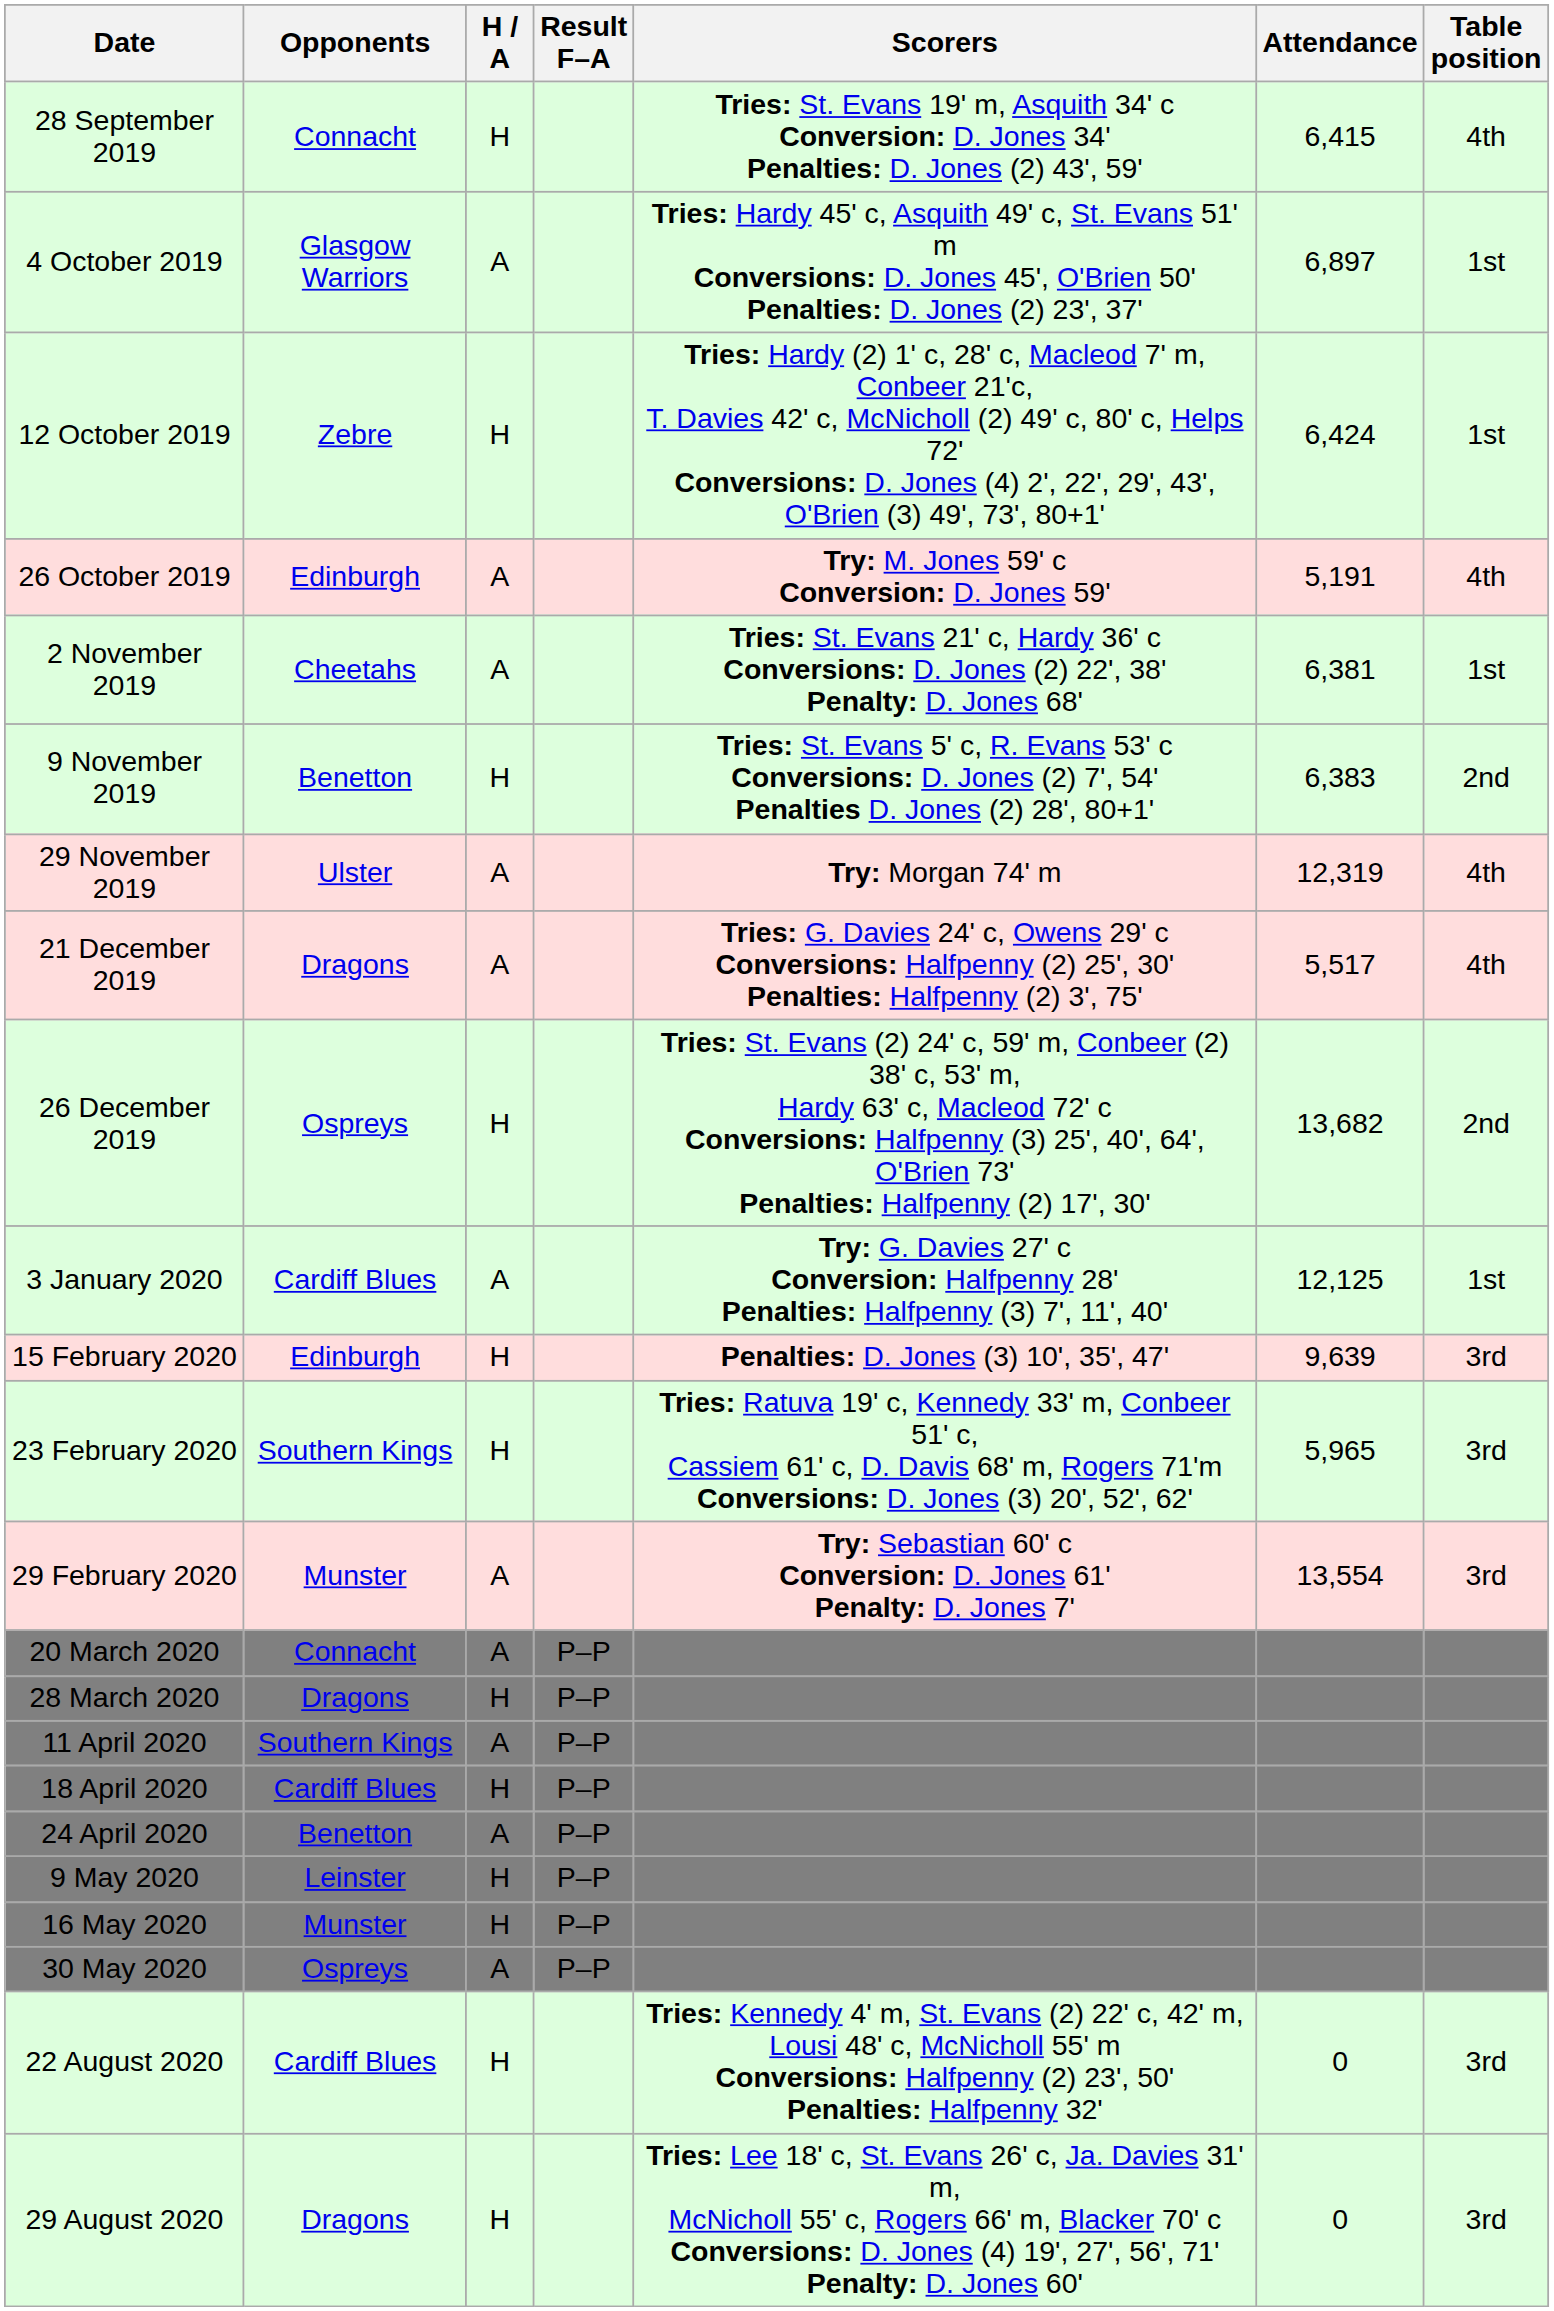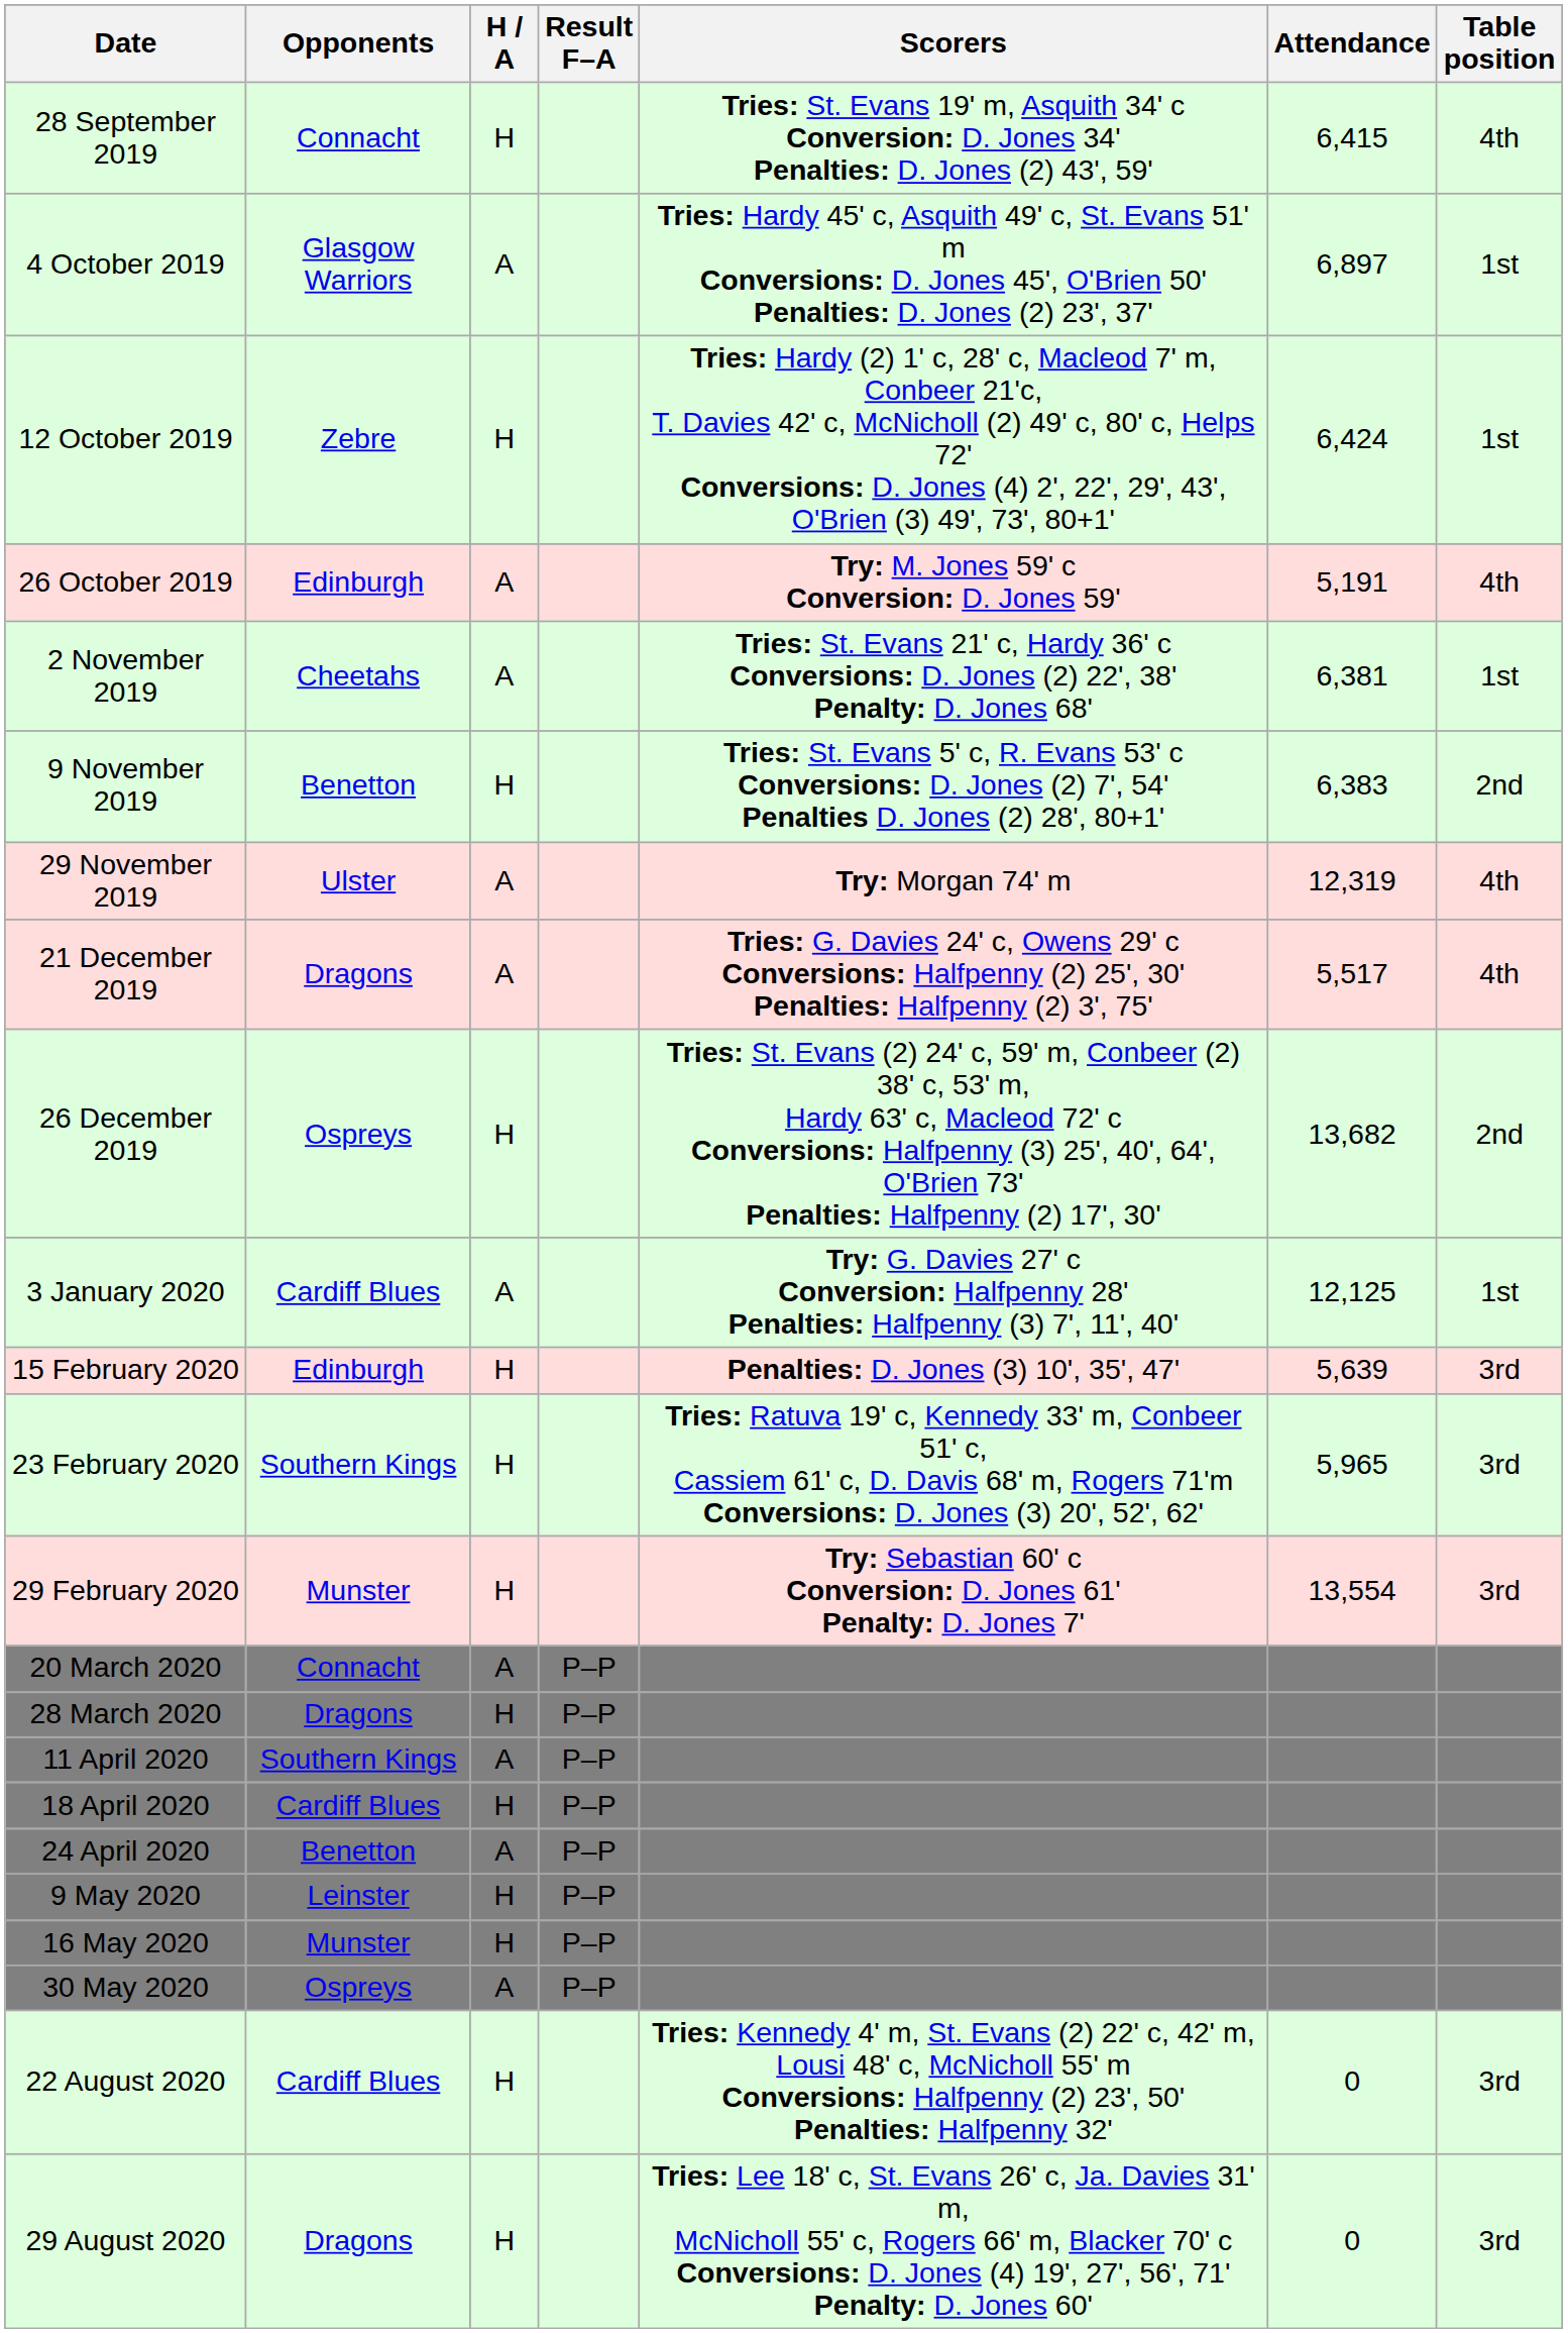 <table class="wikitable" style="text-align:center">
 <tr>
 <th>Date</th>
 <th>Opponents</th>
 <th>H / A</th>
 <th>Result<br>F–A</th>
 <th>Scorers</th>
 <th>Attendance</th>
 <th>Table<br>position</th>
 </tr>
 <tr bgcolor="#ddffdd">
 <td>28 September 2019</td>
 <td><a href='#'>Connacht</a></td>
 <td>H</td>
 <td></td>
 <td><strong>Tries:</strong> <a href='#'>St. Evans</a> 19' m, <a href='#'>Asquith</a> 34' c<br><strong>Conversion:</strong> <a href='#'>D. Jones</a> 34'<br><strong>Penalties:</strong> <a href='#'>D. Jones</a> (2) 43', 59'</td>
 <td>6,415</td>
 <td>4th</td>
 </tr>
 <tr bgcolor="#ddffdd">
 <td>4 October 2019</td>
 <td><a href='#'>Glasgow Warriors</a></td>
 <td>A</td>
 <td></td>
 <td><strong>Tries:</strong> <a href='#'>Hardy</a> 45' c, <a href='#'>Asquith</a> 49' c, <a href='#'>St. Evans</a> 51' m<br><strong>Conversions:</strong> <a href='#'>D. Jones</a> 45', <a href='#'>O'Brien</a> 50'<br><strong>Penalties:</strong> <a href='#'>D. Jones</a> (2) 23', 37'</td>
 <td>6,897</td>
 <td>1st</td>
 </tr>
 <tr bgcolor="#ddffdd">
 <td>12 October 2019</td>
 <td><a href='#'>Zebre</a></td>
 <td>H</td>
 <td></td>
 <td><strong>Tries:</strong> <a href='#'>Hardy</a> (2) 1' c, 28' c, <a href='#'>Macleod</a> 7' m, <a href='#'>Conbeer</a> 21'c,<br><a href='#'>T. Davies</a> 42' c, <a href='#'>McNicholl</a> (2) 49' c, 80' c, <a href='#'>Helps</a> 72'<br><strong>Conversions:</strong> <a href='#'>D. Jones</a> (4) 2', 22', 29', 43',<br><a href='#'>O'Brien</a> (3) 49', 73', 80+1'</td>
 <td>6,424</td>
 <td>1st</td>
 </tr>
 <tr bgcolor="#ffdddd">
 <td>26 October 2019</td>
 <td><a href='#'>Edinburgh</a></td>
 <td>A</td>
 <td></td>
 <td><strong>Try:</strong> <a href='#'>M. Jones</a> 59' c <br> <strong>Conversion:</strong> <a href='#'>D. Jones</a> 59'</td>
 <td>5,191</td>
 <td>4th</td>
 </tr>
 <tr bgcolor="#ddffdd">
 <td>2 November 2019</td>
 <td><a href='#'>Cheetahs</a></td>
 <td>A</td>
 <td></td>
 <td><strong>Tries:</strong> <a href='#'>St. Evans</a> 21' c, <a href='#'>Hardy</a> 36' c<br><strong>Conversions:</strong> <a href='#'>D. Jones</a> (2) 22', 38'<br><strong>Penalty:</strong> <a href='#'>D. Jones</a> 68'</td>
 <td>6,381</td>
 <td>1st</td>
 </tr>
 <tr bgcolor="#ddffdd">
 <td>9 November 2019</td>
 <td><a href='#'>Benetton</a></td>
 <td>H</td>
 <td></td>
 <td><strong>Tries:</strong> <a href='#'>St. Evans</a> 5' c, <a href='#'>R. Evans</a> 53' c <br><strong>Conversions:</strong> <a href='#'>D. Jones</a> (2) 7', 54'<br><strong>Penalties</strong> <a href='#'>D. Jones</a> (2) 28', 80+1'</td>
 <td>6,383</td>
 <td>2nd</td>
 </tr>
 <tr bgcolor="#ffdddd">
 <td>29 November 2019</td>
 <td><a href='#'>Ulster</a></td>
 <td>A</td>
 <td></td>
 <td><strong>Try:</strong> Morgan 74' m</td>
 <td>12,319</td>
 <td>4th</td>
 </tr>
 <tr bgcolor="#ffdddd">
 <td>21 December 2019</td>
 <td><a href='#'>Dragons</a></td>
 <td>A</td>
 <td></td>
 <td><strong>Tries:</strong> <a href='#'>G. Davies</a> 24' c, <a href='#'>Owens</a> 29' c<br><strong>Conversions:</strong> <a href='#'>Halfpenny</a> (2) 25', 30'<br><strong>Penalties:</strong> <a href='#'>Halfpenny</a> (2) 3', 75'</td>
 <td>5,517</td>
 <td>4th</td>
 </tr>
 <tr bgcolor="#ddffdd">
 <td>26 December 2019</td>
 <td><a href='#'>Ospreys</a></td>
 <td>H</td>
 <td></td>
 <td><strong>Tries:</strong> <a href='#'>St. Evans</a> (2) 24' c, 59' m, <a href='#'>Conbeer</a> (2) 38' c, 53' m,<br><a href='#'>Hardy</a> 63' c, <a href='#'>Macleod</a> 72' c<br><strong>Conversions:</strong> <a href='#'>Halfpenny</a> (3) 25', 40', 64', <a href='#'>O'Brien</a> 73'<br><strong>Penalties:</strong> <a href='#'>Halfpenny</a> (2) 17', 30'</td>
 <td>13,682</td>
 <td>2nd</td>
 </tr>
 <tr bgcolor="#ddffdd">
 <td>3 January 2020</td>
 <td><a href='#'>Cardiff Blues</a></td>
 <td>A</td>
 <td></td>
 <td><strong>Try:</strong> <a href='#'>G. Davies</a> 27' c<br><strong>Conversion:</strong> <a href='#'>Halfpenny</a> 28'<br><strong>Penalties:</strong> <a href='#'>Halfpenny</a> (3) 7', 11', 40'</td>
 <td>12,125</td>
 <td>1st</td>
 </tr>
 <tr bgcolor="#ffdddd">
 <td>15 February 2020</td>
 <td><a href='#'>Edinburgh</a></td>
 <td>H</td>
 <td></td>
 <td><strong>Penalties:</strong> <a href='#'>D. Jones</a> (3) 10', 35', 47'</td>
-<td>9,639</td>
+<td>5,639</td>
 <td>3rd</td>
 </tr>
 <tr bgcolor="#ddffdd">
 <td>23 February 2020</td>
 <td><a href='#'>Southern Kings</a></td>
 <td>H</td>
 <td></td>
 <td><strong>Tries:</strong> <a href='#'>Ratuva</a> 19' c, <a href='#'>Kennedy</a> 33' m, <a href='#'>Conbeer</a> 51' c,<br><a href='#'>Cassiem</a> 61' c, <a href='#'>D. Davis</a> 68' m, <a href='#'>Rogers</a> 71'm<br><strong>Conversions:</strong> <a href='#'>D. Jones</a> (3) 20', 52', 62'</td>
 <td>5,965</td>
 <td>3rd</td>
 </tr>
 <tr bgcolor="#ffdddd">
 <td>29 February 2020</td>
 <td><a href='#'>Munster</a></td>
-<td>A</td>
+<td>H</td>
 <td></td>
 <td><strong>Try:</strong> <a href='#'>Sebastian</a> 60' c<br><strong>Conversion:</strong> <a href='#'>D. Jones</a> 61'<br><strong>Penalty:</strong> <a href='#'>D. Jones</a> 7'</td>
 <td>13,554</td>
 <td>3rd</td>
 </tr>
 <tr bgcolor="#808080">
 <td>20 March 2020</td>
 <td><a href='#'>Connacht</a></td>
 <td>A</td>
 <td>P–P</td>
 <td></td>
 <td></td>
 <td></td>
 </tr>
 <tr bgcolor="#808080">
 <td>28 March 2020</td>
 <td><a href='#'>Dragons</a></td>
 <td>H</td>
 <td>P–P</td>
 <td></td>
 <td></td>
 <td></td>
 </tr>
 <tr bgcolor="#808080">
 <td>11 April 2020</td>
 <td><a href='#'>Southern Kings</a></td>
 <td>A</td>
 <td>P–P</td>
 <td></td>
 <td></td>
 <td></td>
 </tr>
 <tr bgcolor="#808080">
 <td>18 April 2020</td>
 <td><a href='#'>Cardiff Blues</a></td>
 <td>H</td>
 <td>P–P</td>
 <td></td>
 <td></td>
 <td></td>
 </tr>
 <tr bgcolor="#808080">
 <td>24 April 2020</td>
 <td><a href='#'>Benetton</a></td>
 <td>A</td>
 <td>P–P</td>
 <td></td>
 <td></td>
 <td></td>
 </tr>
 <tr bgcolor="#808080">
 <td>9 May 2020</td>
 <td><a href='#'>Leinster</a></td>
 <td>H</td>
 <td>P–P</td>
 <td></td>
 <td></td>
 <td></td>
 </tr>
 <tr bgcolor="#808080">
 <td>16 May 2020</td>
 <td><a href='#'>Munster</a></td>
 <td>H</td>
 <td>P–P</td>
 <td></td>
 <td></td>
 <td></td>
 </tr>
 <tr bgcolor="#808080">
 <td>30 May 2020</td>
 <td><a href='#'>Ospreys</a></td>
 <td>A</td>
 <td>P–P</td>
 <td></td>
 <td></td>
 <td></td>
 </tr>
 <tr bgcolor="#ddffdd">
 <td>22 August 2020</td>
 <td><a href='#'>Cardiff Blues</a></td>
 <td>H</td>
 <td></td>
 <td><strong>Tries:</strong> <a href='#'>Kennedy</a> 4' m, <a href='#'>St. Evans</a> (2) 22' c, 42' m,<br><a href='#'>Lousi</a> 48' c, <a href='#'>McNicholl</a> 55' m<br><strong>Conversions:</strong> <a href='#'>Halfpenny</a> (2) 23', 50'<br><strong>Penalties:</strong> <a href='#'>Halfpenny</a> 32'</td>
 <td>0</td>
 <td>3rd</td>
 </tr>
 <tr bgcolor="#ddffdd">
 <td>29 August 2020</td>
 <td><a href='#'>Dragons</a></td>
 <td>H</td>
 <td></td>
 <td><strong>Tries:</strong> <a href='#'>Lee</a> 18' c, <a href='#'>St. Evans</a> 26' c, <a href='#'>Ja. Davies</a> 31' m,<br><a href='#'>McNicholl</a> 55' c, <a href='#'>Rogers</a> 66' m, <a href='#'>Blacker</a> 70' c<br><strong>Conversions:</strong> <a href='#'>D. Jones</a> (4) 19', 27', 56', 71'<br><strong>Penalty:</strong> <a href='#'>D. Jones</a> 60'</td>
 <td>0</td>
 <td>3rd</td>
 </tr>
 </table>
